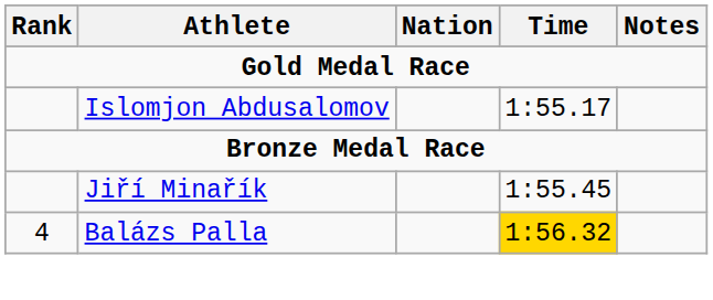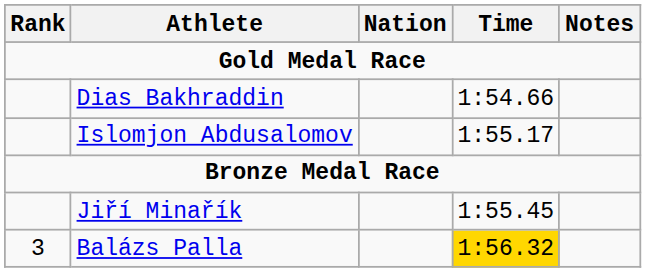 <table class="wikitable sortable" style="text-align:center;">
 <tr>
 <th>Rank</th>
 <th>Athlete</th>
 <th>Nation</th>
 <th>Time</th>
 <th>Notes</th>
 </tr>
 <tr>
 <td colspan=5><strong>Gold Medal Race</strong></td>
+</tr>
+<tr>
+<td></td>
+<td align=left><a href='#'>Dias Bakhraddin</a></td>
+<td align=left></td>
+<td>1:54.66</td>
+<td></td>
 </tr>
 <tr>
 <td></td>
 <td align=left><a href='#'>Islomjon Abdusalomov</a></td>
 <td align=left></td>
 <td>1:55.17</td>
 <td></td>
 </tr>
 <tr>
 <td colspan=5><strong>Bronze Medal Race</strong></td>
 </tr>
 <tr>
 <td></td>
 <td align=left><a href='#'>Jiří Minařík</a></td>
 <td align=left></td>
 <td>1:55.45</td>
 <td></td>
 </tr>
 <tr>
-<td>4</td>
+<td>3</td>
 <td align=left><a href='#'>Balázs Palla</a></td>
 <td align=left></td>
 <td style="background: gold;">1:56.32</td>
 <td></td>
 </tr>
 </table>
